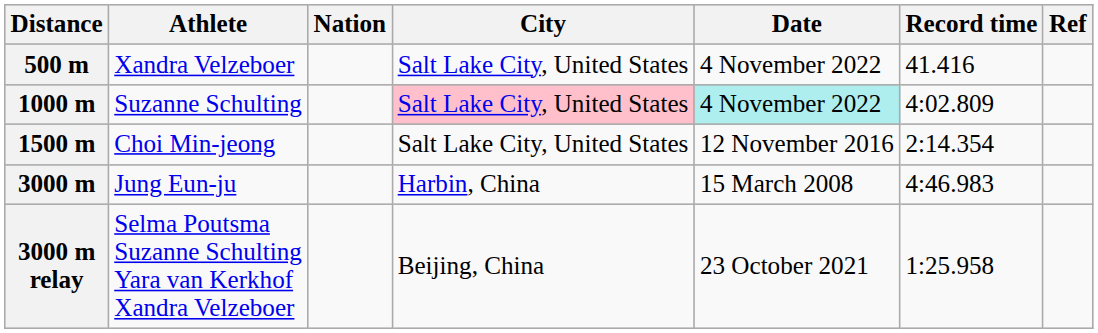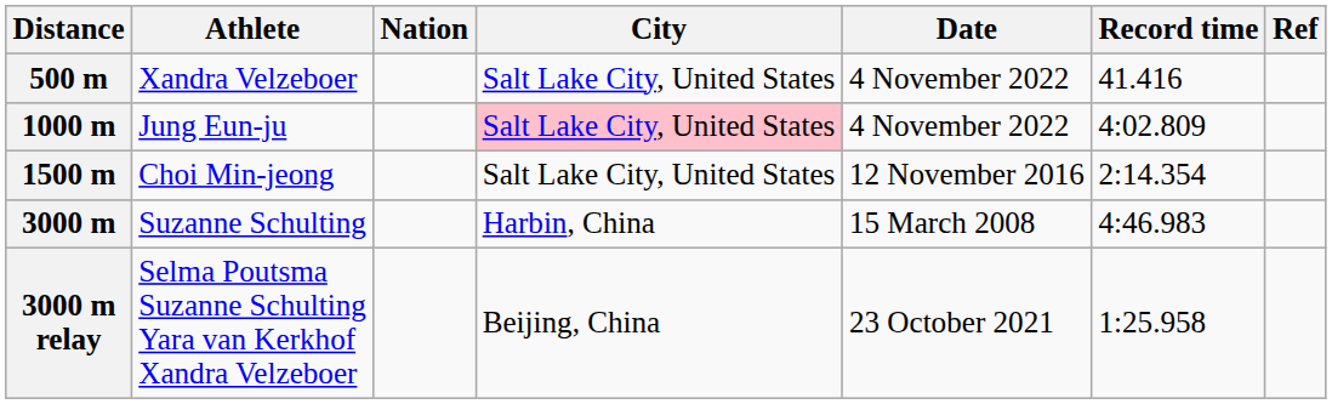 <table class="wikitable">
 <tr>
 <th>Distance</th>
 <th>Athlete</th>
 <th>Nation</th>
 <th>City</th>
 <th>Date</th>
 <th>Record time</th>
 <th>Ref</th>
 </tr>
 <tr>
 <th>500 m</th>
 <td><a href='#'>Xandra Velzeboer</a></td>
 <td></td>
 <td><a href='#'>Salt Lake City</a>, United States</td>
 <td>4 November 2022</td>
 <td>41.416</td>
 <td></td>
 </tr>
 <tr>
 <th>1000 m</th>
-<td><a href='#'>Suzanne Schulting</a></td>
+<td><a href='#'>Jung Eun-ju</a></td>
 <td></td>
 <td style="background: pink;"><a href='#'>Salt Lake City</a>, United States</td>
-<td style="background: paleturquoise;">4 November 2022</td>
+<td>4 November 2022</td>
 <td>4:02.809</td>
 <td></td>
 </tr>
 <tr>
 <th>1500 m</th>
 <td><a href='#'>Choi Min-jeong</a></td>
 <td></td>
 <td>Salt Lake City, United States</td>
 <td>12 November 2016</td>
 <td>2:14.354</td>
 <td></td>
 </tr>
 <tr>
 <th>3000 m</th>
-<td><a href='#'>Jung Eun-ju</a></td>
+<td><a href='#'>Suzanne Schulting</a></td>
 <td></td>
 <td><a href='#'>Harbin</a>, China</td>
 <td>15 March 2008</td>
 <td>4:46.983</td>
 <td></td>
 </tr>
 <tr>
 <th>3000 m<br>relay</th>
 <td><a href='#'>Selma Poutsma</a><br><a href='#'>Suzanne Schulting</a><br><a href='#'>Yara van Kerkhof</a><br><a href='#'>Xandra Velzeboer</a></td>
 <td></td>
 <td>Beijing, China</td>
 <td>23 October 2021</td>
 <td>1:25.958</td>
 <td></td>
 </tr>
 </table>
